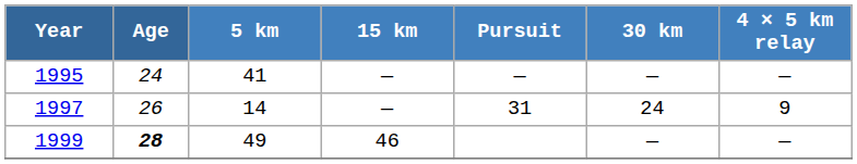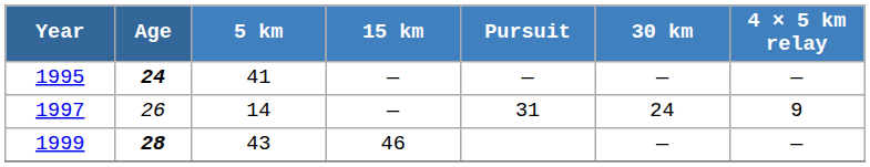 <table class="wikitable" style="font-size:95%; text-align:center; border:grey solid 1px; border-collapse:collapse; background:#ffffff;">
 <tr>
 <th style="background-color:#369; color:white; width:60px;"> Year </th>
 <th style="background-color:#369; color:white; width:40px;"> Age </th>
 <th style="background-color:#4180be; color:white; width:75px;"> 5 km </th>
 <th style="background-color:#4180be; color:white; width:75px;"> 15 km </th>
 <th style="background-color:#4180be; color:white; width:75px;"> Pursuit </th>
 <th style="background-color:#4180be; color:white; width:75px;"> 30 km </th>
 <th style="background-color:#4180be; color:white; width:75px;"> 4 × 5 km <br> relay </th>
 </tr>
 <tr>
 <td><a href='#'>1995</a></td>
-<td><em>24</em></td>
+<td><strong><em>24</em></strong></td>
 <td>41</td>
 <td>—</td>
 <td>—</td>
 <td>—</td>
 <td>—</td>
 </tr>
 <tr>
 <td><a href='#'>1997</a></td>
 <td><em>26</em></td>
 <td>14</td>
 <td>—</td>
 <td>31</td>
 <td>24</td>
 <td>9</td>
 </tr>
 <tr>
 <td><a href='#'>1999</a></td>
 <td><strong><em>28</em></strong></td>
-<td>49</td>
+<td>43</td>
 <td>46</td>
 <td></td>
 <td>—</td>
 <td>—</td>
 </tr>
 <tr>
 </tr>
 </table>
